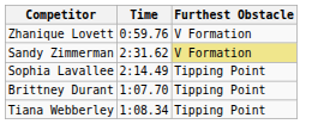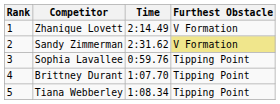 <table class="wikitable sortable mw-collapsible">
 <tr>
+<th>Rank</th>
 <th>Competitor</th>
 <th>Time</th>
 <th>Furthest Obstacle</th>
 </tr>
 <tr>
+<td>1</td>
 <td>Zhanique Lovett</td>
-<td>0:59.76</td>
+<td>2:14.49</td>
 <td>V Formation</td>
 </tr>
 <tr>
+<td>2</td>
 <td>Sandy Zimmerman</td>
 <td>2:31.62</td>
 <td style="background: khaki;">V Formation</td>
 </tr>
 <tr>
+<td>3</td>
 <td>Sophia Lavallee</td>
-<td>2:14.49</td>
+<td>0:59.76</td>
 <td>Tipping Point</td>
 </tr>
 <tr>
+<td>4</td>
 <td>Brittney Durant</td>
 <td>1:07.70</td>
 <td>Tipping Point</td>
 </tr>
 <tr>
+<td>5</td>
 <td>Tiana Webberley</td>
 <td>1:08.34</td>
 <td>Tipping Point</td>
 </tr>
 </table>
